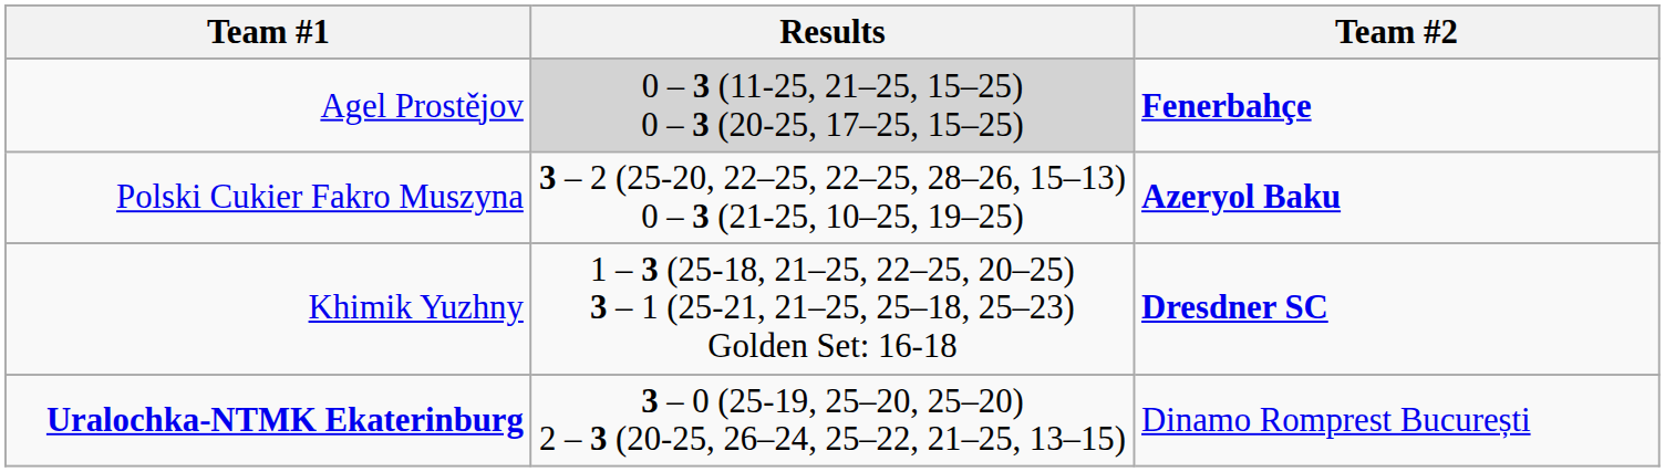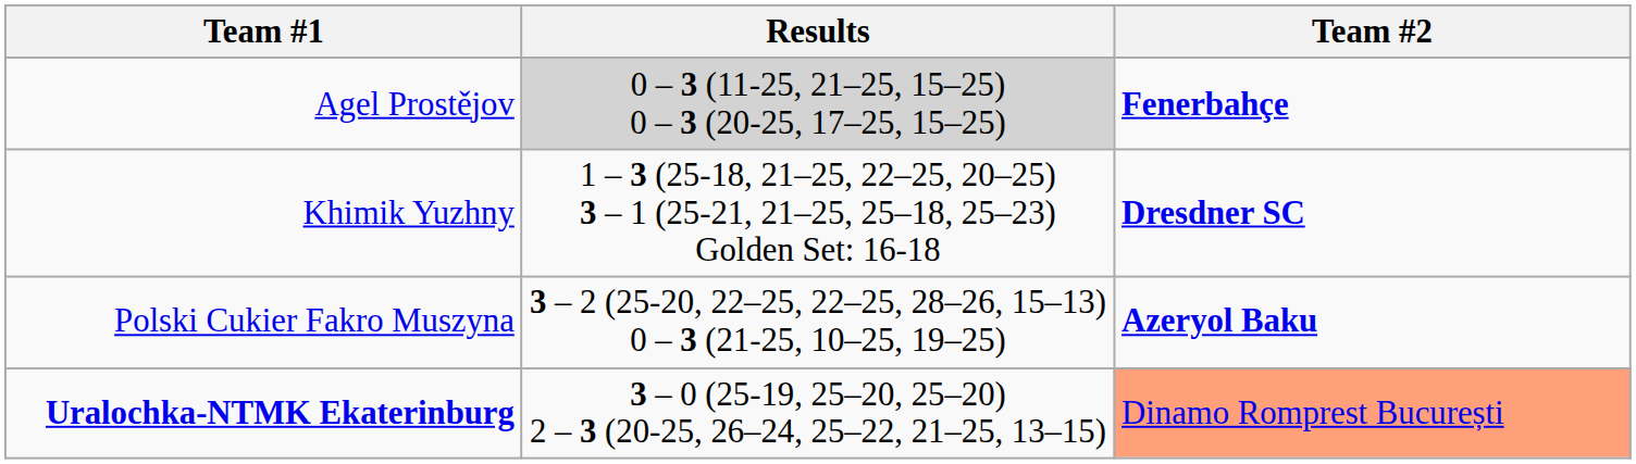 <table class="wikitable" style="border-collapse: collapse;">
 <tr>
 <th align="right" width="240">Team #1</th>
 <th>  Results  </th>
 <th align="left" width="240">Team #2</th>
 </tr>
 <tr>
 <td align="right"><a href='#'>Agel Prostějov</a> </td>
 <td align="center" style="background: lightgrey;">0 – <strong>3</strong> (11-25, 21–25, 15–25) <br> 0 – <strong>3</strong> (20-25, 17–25, 15–25)</td>
 <td> <strong><a href='#'>Fenerbahçe</a></strong></td>
 </tr>
 <tr>
+<td align="right"><a href='#'>Khimik Yuzhny</a> </td>
+<td align="center">1 – <strong>3</strong> (25-18, 21–25, 22–25, 20–25) <br> <strong>3</strong> – 1 (25-21, 21–25, 25–18, 25–23) <br> Golden Set: 16-18</td>
+<td> <strong><a href='#'>Dresdner SC</a></strong></td>
+</tr>
+<tr>
 <td align="right"><a href='#'>Polski Cukier Fakro Muszyna</a> </td>
 <td align="center"><strong>3</strong> – 2 (25-20, 22–25, 22–25, 28–26, 15–13) <br> 0 – <strong>3</strong> (21-25, 10–25, 19–25)</td>
 <td> <strong><a href='#'>Azeryol Baku</a></strong></td>
 </tr>
 <tr>
-<td align="right"><a href='#'>Khimik Yuzhny</a> </td>
-<td align="center">1 – <strong>3</strong> (25-18, 21–25, 22–25, 20–25) <br> <strong>3</strong> – 1 (25-21, 21–25, 25–18, 25–23) <br> Golden Set: 16-18</td>
-<td> <strong><a href='#'>Dresdner SC</a></strong></td>
-</tr>
-<tr>
 <td align="right"><strong><a href='#'>Uralochka-NTMK Ekaterinburg</a></strong> </td>
 <td align="center"><strong>3</strong> – 0 (25-19, 25–20, 25–20) <br> 2 – <strong>3</strong> (20-25, 26–24, 25–22, 21–25, 13–15)</td>
-<td> <a href='#'>Dinamo Romprest București</a></td>
+<td style="background: lightsalmon;"> <a href='#'>Dinamo Romprest București</a></td>
 </tr>
 </table>
